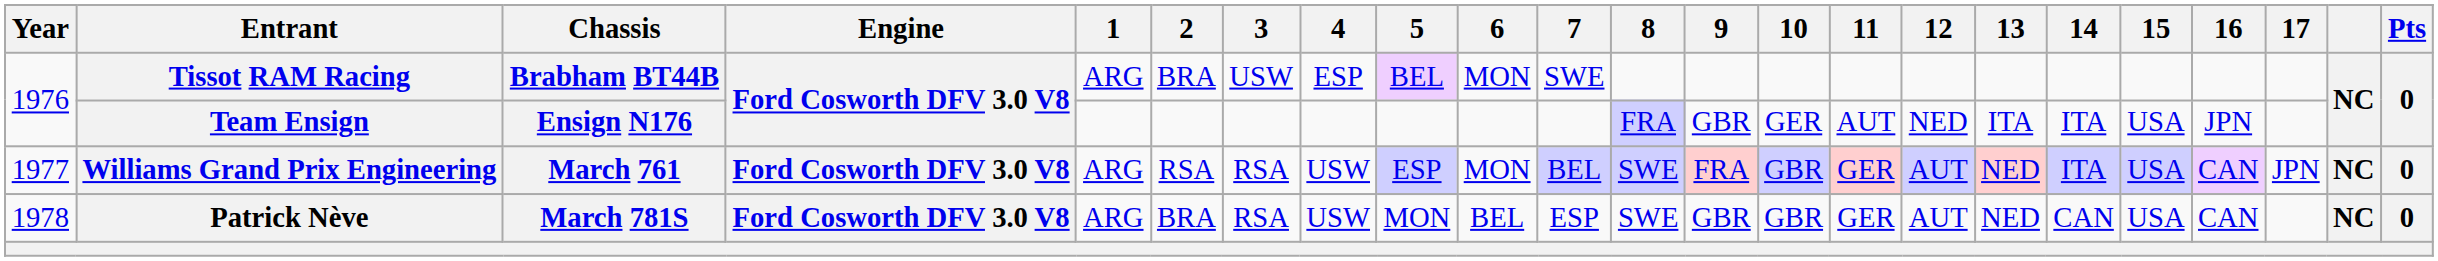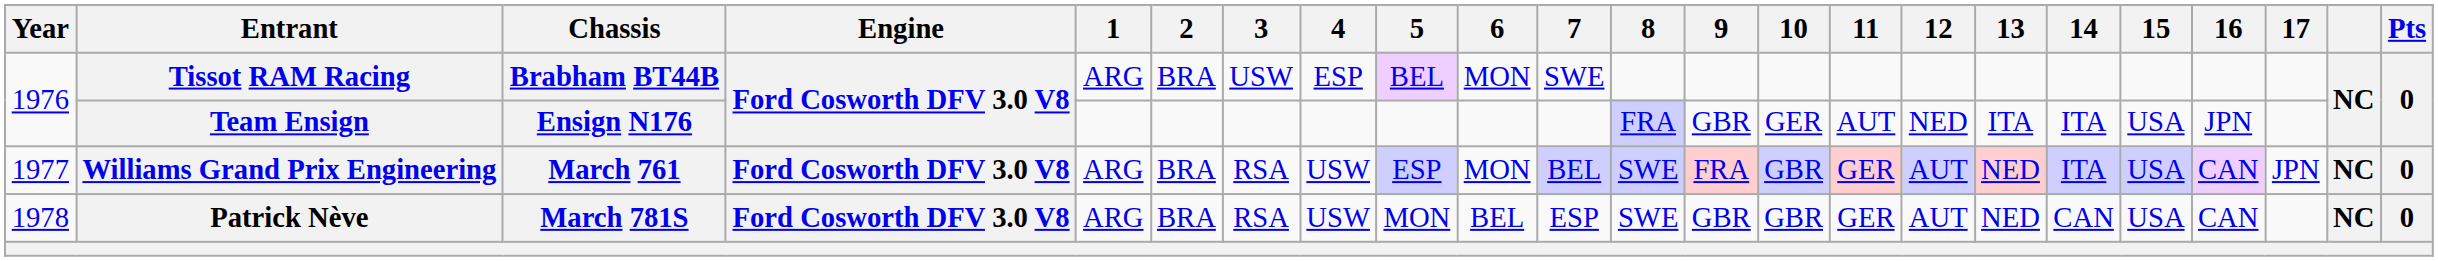 <table class="wikitable" style="text-align:center; font-size:90%">
 <tr>
 <th>Year</th>
 <th>Entrant</th>
 <th>Chassis</th>
 <th>Engine</th>
 <th>1</th>
 <th>2</th>
 <th>3</th>
 <th>4</th>
 <th>5</th>
 <th>6</th>
 <th>7</th>
 <th>8</th>
 <th>9</th>
 <th>10</th>
 <th>11</th>
 <th>12</th>
 <th>13</th>
 <th>14</th>
 <th>15</th>
 <th>16</th>
 <th>17</th>
 <th></th>
 <th><a href='#'>Pts</a></th>
 </tr>
 <tr>
 <td rowspan=2><a href='#'>1976</a></td>
 <th><a href='#'>Tissot</a> <a href='#'>RAM Racing</a></th>
 <th><a href='#'>Brabham</a> <a href='#'>BT44B</a></th>
 <th rowspan=2><a href='#'>Ford Cosworth DFV</a> 3.0 <a href='#'>V8</a></th>
 <td><a href='#'>ARG</a></td>
 <td><a href='#'>BRA</a></td>
 <td><a href='#'>USW</a></td>
 <td><a href='#'>ESP</a></td>
 <td style="background:#EFCFFF;"><a href='#'>BEL</a><br></td>
 <td><a href='#'>MON</a></td>
 <td><a href='#'>SWE</a></td>
 <td></td>
 <td></td>
 <td></td>
 <td></td>
 <td></td>
 <td></td>
 <td></td>
 <td></td>
 <td></td>
 <td></td>
 <th rowspan=2>NC</th>
 <th rowspan=2>0</th>
 </tr>
 <tr>
 <th><a href='#'>Team Ensign</a></th>
 <th><a href='#'>Ensign</a> <a href='#'>N176</a></th>
 <td></td>
 <td></td>
 <td></td>
 <td></td>
 <td></td>
 <td></td>
 <td></td>
 <td style="background:#CFCFFF;"><a href='#'>FRA</a><br></td>
 <td><a href='#'>GBR</a></td>
 <td><a href='#'>GER</a></td>
 <td><a href='#'>AUT</a></td>
 <td><a href='#'>NED</a></td>
 <td><a href='#'>ITA</a></td>
 <td><a href='#'>ITA</a></td>
 <td><a href='#'>USA</a></td>
 <td><a href='#'>JPN</a></td>
 <td></td>
 </tr>
 <tr>
 <td><a href='#'>1977</a></td>
 <th><a href='#'>Williams Grand Prix Engineering</a></th>
 <th><a href='#'>March</a> <a href='#'>761</a></th>
 <th><a href='#'>Ford Cosworth DFV</a> 3.0 <a href='#'>V8</a></th>
 <td><a href='#'>ARG</a></td>
-<td><a href='#'>RSA</a></td>
+<td><a href='#'>BRA</a></td>
 <td><a href='#'>RSA</a></td>
 <td><a href='#'>USW</a></td>
 <td style="background:#CFCFFF;"><a href='#'>ESP</a><br></td>
 <td><a href='#'>MON</a></td>
 <td style="background:#CFCFFF;"><a href='#'>BEL</a><br></td>
 <td style="background:#CFCFFF;"><a href='#'>SWE</a><br></td>
 <td style="background:#FFCFCF;"><a href='#'>FRA</a><br></td>
 <td style="background:#CFCFFF;"><a href='#'>GBR</a><br></td>
 <td style="background:#FFCFCF;"><a href='#'>GER</a><br></td>
 <td style="background:#CFCFFF;"><a href='#'>AUT</a><br></td>
 <td style="background:#FFCFCF;"><a href='#'>NED</a><br></td>
 <td style="background:#CFCFFF;"><a href='#'>ITA</a><br></td>
 <td style="background:#CFCFFF;"><a href='#'>USA</a><br></td>
 <td style="background:#EFCFFF;"><a href='#'>CAN</a><br></td>
 <td><a href='#'>JPN</a></td>
 <th>NC</th>
 <th>0</th>
 </tr>
 <tr>
 <td><a href='#'>1978</a></td>
 <th>Patrick Nève</th>
 <th><a href='#'>March</a> <a href='#'>781S</a></th>
 <th><a href='#'>Ford Cosworth DFV</a> 3.0 <a href='#'>V8</a></th>
 <td><a href='#'>ARG</a></td>
 <td><a href='#'>BRA</a></td>
 <td><a href='#'>RSA</a></td>
 <td><a href='#'>USW</a></td>
 <td><a href='#'>MON</a></td>
 <td><a href='#'>BEL</a><br></td>
 <td><a href='#'>ESP</a></td>
 <td><a href='#'>SWE</a></td>
 <td><a href='#'>GBR</a></td>
 <td><a href='#'>GBR</a></td>
 <td><a href='#'>GER</a></td>
 <td><a href='#'>AUT</a></td>
 <td><a href='#'>NED</a></td>
 <td><a href='#'>CAN</a></td>
 <td><a href='#'>USA</a></td>
 <td><a href='#'>CAN</a></td>
 <td></td>
 <th>NC</th>
 <th>0</th>
 </tr>
 <tr>
 <th colspan="23"></th>
 </tr>
 </table>
